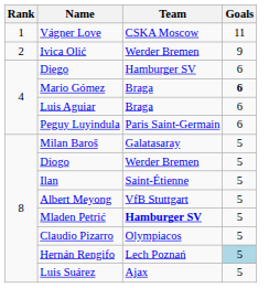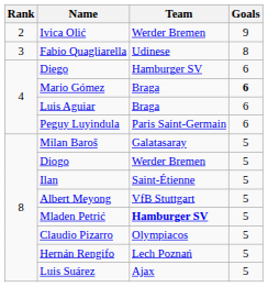 <table class="wikitable" style="text-align: center;">
 <tr>
 <th>Rank</th>
 <th>Name</th>
 <th>Team</th>
 <th>Goals</th>
 </tr>
 <tr>
-<td>1</td>
-<td align="left"> <a href='#'>Vágner Love</a></td>
-<td align="left"> <a href='#'>CSKA Moscow</a></td>
-<td>11</td>
-</tr>
-<tr>
 <td>2</td>
 <td align="left"> <a href='#'>Ivica Olić</a></td>
 <td align="left"> <a href='#'>Werder Bremen</a></td>
 <td>9</td>
+</tr>
+<tr>
+<td>3</td>
+<td align="left"> <a href='#'>Fabio Quagliarella</a></td>
+<td align="left"> <a href='#'>Udinese</a></td>
+<td>8</td>
 </tr>
 <tr>
 <td rowspan="4">4</td>
 <td align="left"> <a href='#'>Diego</a></td>
 <td align="left"> <a href='#'>Hamburger SV</a></td>
 <td>6</td>
 </tr>
 <tr>
 <td align="left"> <a href='#'>Mario Gómez</a></td>
 <td align="left"> <a href='#'>Braga</a></td>
 <td><strong>6</strong></td>
 </tr>
 <tr>
 <td align="left"> <a href='#'>Luis Aguiar</a></td>
 <td align="left"> <a href='#'>Braga</a></td>
 <td>6</td>
 </tr>
 <tr>
 <td align="left"> <a href='#'>Peguy Luyindula</a></td>
 <td align="left"> <a href='#'>Paris Saint-Germain</a></td>
 <td>6</td>
 </tr>
 <tr>
 <td rowspan="8">8</td>
 <td align="left"> <a href='#'>Milan Baroš</a></td>
 <td align="left"> <a href='#'>Galatasaray</a></td>
 <td>5</td>
 </tr>
 <tr>
 <td align="left"> <a href='#'>Diogo</a></td>
 <td align="left"> <a href='#'>Werder Bremen</a></td>
 <td>5</td>
 </tr>
 <tr>
 <td align="left"> <a href='#'>Ilan</a></td>
 <td align="left"> <a href='#'>Saint-Étienne</a></td>
 <td>5</td>
 </tr>
 <tr>
 <td align="left"> <a href='#'>Albert Meyong</a></td>
 <td align="left"> <a href='#'>VfB Stuttgart</a></td>
 <td>5</td>
 </tr>
 <tr>
 <td align="left"> <a href='#'>Mladen Petrić</a></td>
 <td align="left"><strong> <a href='#'>Hamburger SV</a></strong></td>
 <td>5</td>
 </tr>
 <tr>
 <td align="left"> <a href='#'>Claudio Pizarro</a></td>
 <td align="left"> <a href='#'>Olympiacos</a></td>
 <td>5</td>
 </tr>
 <tr>
 <td align="left"> <a href='#'>Hernán Rengifo</a></td>
 <td align="left"> <a href='#'>Lech Poznań</a></td>
-<td style="background: lightblue;">5</td>
+<td>5</td>
 </tr>
 <tr>
 <td align="left"> <a href='#'>Luis Suárez</a></td>
 <td align="left"> <a href='#'>Ajax</a></td>
 <td>5</td>
 </tr>
 </table>
